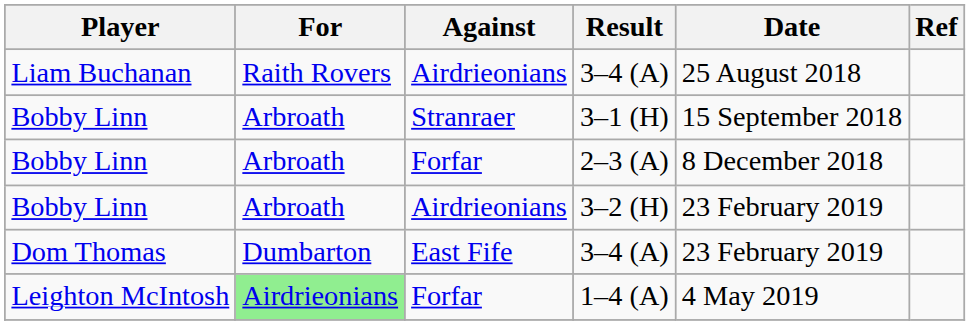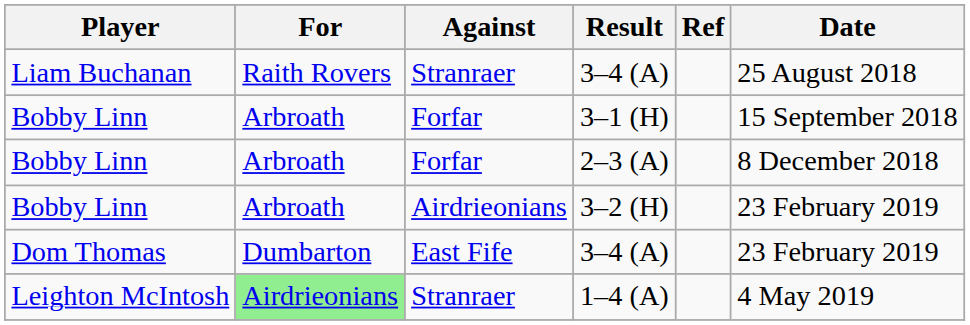 <table class="wikitable">
 <tr>
 <th>Player</th>
 <th>For</th>
 <th>Against</th>
 <th>Result</th>
+<th>Ref</th>
 <th>Date</th>
-<th>Ref</th>
 </tr>
 <tr>
 <td> <a href='#'>Liam Buchanan</a></td>
 <td><a href='#'>Raith Rovers</a></td>
-<td><a href='#'>Airdrieonians</a></td>
+<td><a href='#'>Stranraer</a></td>
 <td>3–4 (A)</td>
+<td></td>
 <td>25 August 2018</td>
-<td></td>
 </tr>
 <tr>
 <td> <a href='#'>Bobby Linn</a></td>
 <td><a href='#'>Arbroath</a></td>
-<td><a href='#'>Stranraer</a></td>
+<td><a href='#'>Forfar</a></td>
 <td>3–1 (H)</td>
+<td></td>
 <td>15 September 2018</td>
-<td></td>
 </tr>
 <tr>
 <td> <a href='#'>Bobby Linn</a></td>
 <td><a href='#'>Arbroath</a></td>
 <td><a href='#'>Forfar</a></td>
 <td>2–3 (A)</td>
+<td></td>
 <td>8 December 2018</td>
-<td></td>
 </tr>
 <tr>
 <td> <a href='#'>Bobby Linn</a></td>
 <td><a href='#'>Arbroath</a></td>
 <td><a href='#'>Airdrieonians</a></td>
 <td>3–2 (H)</td>
+<td></td>
 <td>23 February 2019</td>
-<td></td>
 </tr>
 <tr>
 <td> <a href='#'>Dom Thomas</a></td>
 <td><a href='#'>Dumbarton</a></td>
 <td><a href='#'>East Fife</a></td>
 <td>3–4 (A)</td>
+<td></td>
 <td>23 February 2019</td>
-<td></td>
 </tr>
 <tr>
 <td> <a href='#'>Leighton McIntosh</a></td>
 <td style="background: lightgreen;"><a href='#'>Airdrieonians</a></td>
-<td><a href='#'>Forfar</a></td>
+<td><a href='#'>Stranraer</a></td>
 <td>1–4 (A)</td>
+<td></td>
 <td>4 May 2019</td>
-<td></td>
 </tr>
 </table>
